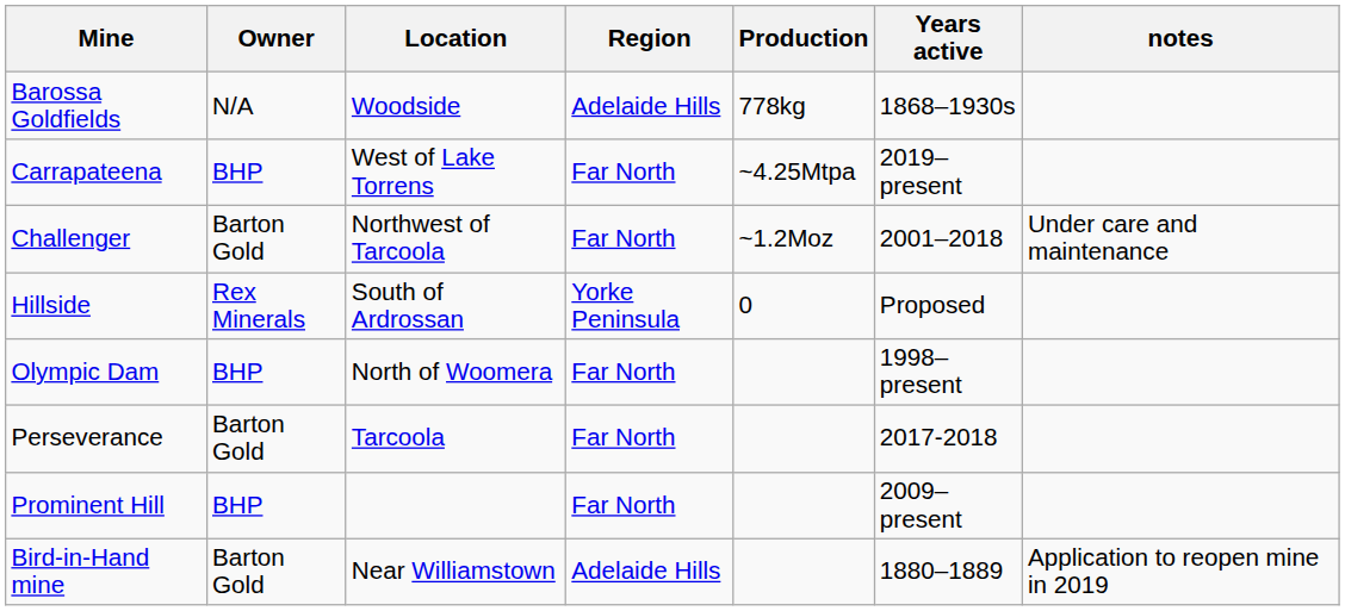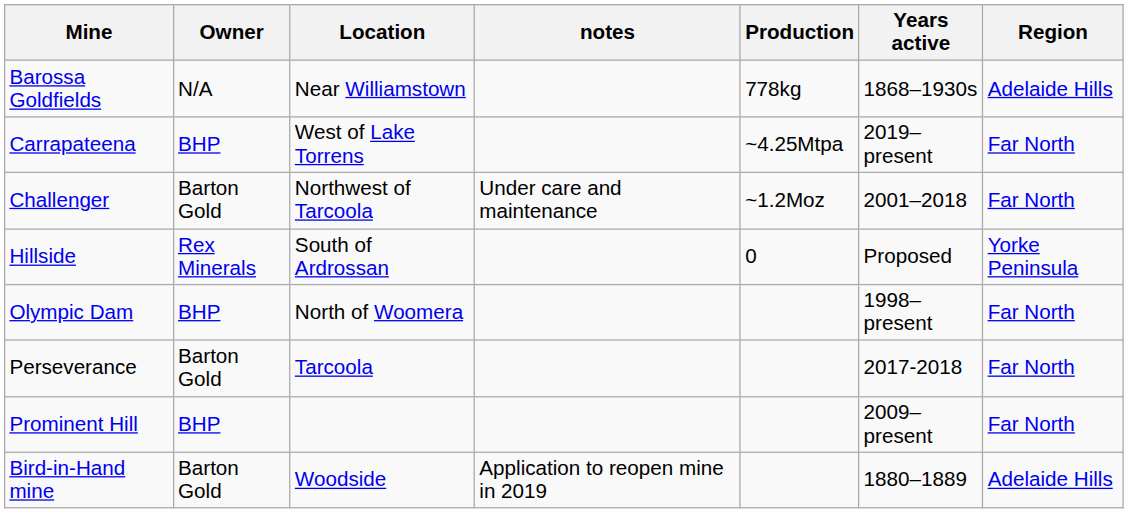 <table class="sortable wikitable">
 <tr>
 <th>Mine</th>
 <th>Owner</th>
 <th>Location</th>
-<th>Region</th>
+<th>notes</th>
 <th>Production</th>
 <th>Years active</th>
-<th>notes</th>
+<th>Region</th>
 </tr>
 <tr>
 <td><a href='#'>Barossa Goldfields</a></td>
 <td>N/A</td>
-<td><a href='#'>Woodside</a></td>
-<td><a href='#'>Adelaide Hills</a></td>
+<td>Near <a href='#'>Williamstown</a></td>
+<td></td>
 <td>778kg</td>
 <td>1868–1930s</td>
-<td></td>
+<td><a href='#'>Adelaide Hills</a></td>
 </tr>
 <tr>
 <td><a href='#'>Carrapateena</a></td>
 <td><a href='#'>BHP</a></td>
 <td>West of <a href='#'>Lake Torrens</a></td>
-<td><a href='#'>Far North</a></td>
+<td></td>
 <td>~4.25Mtpa</td>
 <td>2019–present</td>
-<td></td>
+<td><a href='#'>Far North</a></td>
 </tr>
 <tr>
 <td><a href='#'>Challenger</a></td>
 <td>Barton Gold</td>
 <td>Northwest of <a href='#'>Tarcoola</a></td>
-<td><a href='#'>Far North</a></td>
+<td>Under care and maintenance </td>
 <td>~1.2Moz</td>
 <td>2001–2018</td>
-<td>Under care and maintenance </td>
+<td><a href='#'>Far North</a></td>
 </tr>
 <tr>
 <td><a href='#'>Hillside</a></td>
 <td><a href='#'>Rex Minerals</a></td>
 <td>South of <a href='#'>Ardrossan</a></td>
-<td><a href='#'>Yorke Peninsula</a></td>
+<td></td>
 <td>0</td>
 <td>Proposed</td>
-<td></td>
+<td><a href='#'>Yorke Peninsula</a></td>
 </tr>
 <tr>
 <td><a href='#'>Olympic Dam</a></td>
 <td><a href='#'>BHP</a></td>
 <td>North of <a href='#'>Woomera</a></td>
-<td><a href='#'>Far North</a></td>
+<td></td>
 <td></td>
 <td>1998–present</td>
-<td></td>
+<td><a href='#'>Far North</a></td>
 </tr>
 <tr>
 <td>Perseverance</td>
 <td>Barton Gold</td>
 <td><a href='#'>Tarcoola</a></td>
-<td><a href='#'>Far North</a></td>
+<td></td>
 <td></td>
 <td>2017-2018</td>
-<td></td>
+<td><a href='#'>Far North</a></td>
 </tr>
 <tr>
 <td><a href='#'>Prominent Hill</a></td>
 <td><a href='#'>BHP</a></td>
 <td></td>
-<td><a href='#'>Far North</a></td>
+<td></td>
 <td></td>
 <td>2009–present</td>
-<td></td>
+<td><a href='#'>Far North</a></td>
 </tr>
 <tr>
 <td><a href='#'>Bird-in-Hand mine</a></td>
 <td>Barton Gold</td>
-<td>Near <a href='#'>Williamstown</a></td>
-<td><a href='#'>Adelaide Hills</a></td>
+<td><a href='#'>Woodside</a></td>
+<td>Application to reopen mine in 2019<br></td>
 <td></td>
 <td>1880–1889</td>
-<td>Application to reopen mine in 2019<br></td>
+<td><a href='#'>Adelaide Hills</a></td>
 </tr>
 </table>
